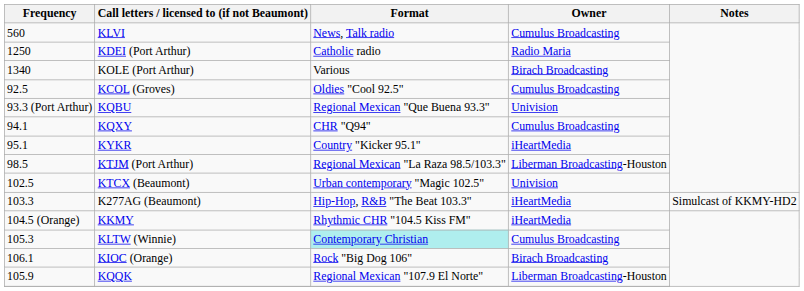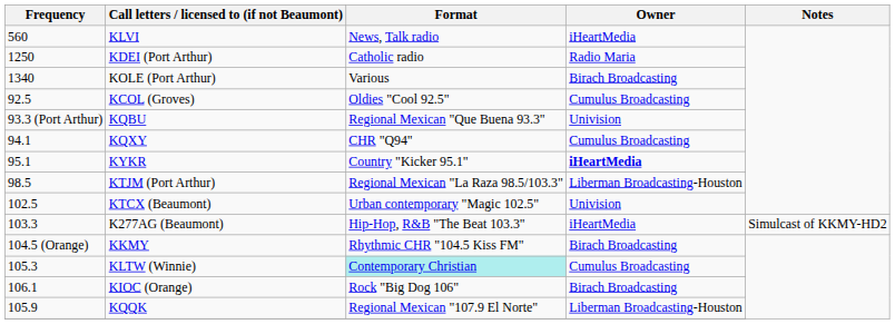 <table class="wikitable">
 <tr>
 <th>Frequency</th>
 <th>Call letters / licensed to (if not Beaumont)</th>
 <th>Format</th>
 <th>Owner</th>
 <th>Notes</th>
 </tr>
 <tr>
 <td>560</td>
 <td><a href='#'>KLVI</a></td>
 <td><a href='#'>News</a>, <a href='#'>Talk radio</a></td>
-<td><a href='#'>Cumulus Broadcasting</a></td>
+<td><a href='#'>iHeartMedia</a></td>
 </tr>
 <tr>
 <td>1250</td>
 <td><a href='#'>KDEI</a> (Port Arthur)</td>
 <td><a href='#'>Catholic</a> radio</td>
 <td><a href='#'>Radio Maria</a></td>
 </tr>
 <tr>
 <td>1340</td>
 <td>KOLE (Port Arthur)</td>
 <td>Various</td>
 <td><a href='#'>Birach Broadcasting</a></td>
 </tr>
 <tr>
 <td>92.5</td>
 <td><a href='#'>KCOL</a> (Groves)</td>
 <td><a href='#'>Oldies</a> "Cool 92.5"</td>
 <td><a href='#'>Cumulus Broadcasting</a></td>
 </tr>
 <tr>
 <td>93.3 (Port Arthur)</td>
 <td><a href='#'>KQBU</a></td>
 <td><a href='#'>Regional Mexican</a> "Que Buena 93.3"</td>
 <td><a href='#'>Univision</a></td>
 </tr>
 <tr>
 <td>94.1</td>
 <td><a href='#'>KQXY</a></td>
 <td><a href='#'>CHR</a> "Q94"</td>
 <td><a href='#'>Cumulus Broadcasting</a></td>
 </tr>
 <tr>
 <td>95.1</td>
 <td><a href='#'>KYKR</a></td>
 <td><a href='#'>Country</a> "Kicker 95.1"</td>
-<td><a href='#'>iHeartMedia</a></td>
+<td><strong><a href='#'>iHeartMedia</a></strong></td>
 </tr>
 <tr>
 <td>98.5</td>
 <td><a href='#'>KTJM</a> (Port Arthur)</td>
 <td><a href='#'>Regional Mexican</a> "La Raza 98.5/103.3"</td>
 <td><a href='#'>Liberman Broadcasting</a>-Houston</td>
 </tr>
 <tr>
 <td>102.5</td>
 <td><a href='#'>KTCX</a> (Beaumont)</td>
 <td><a href='#'>Urban contemporary</a> "Magic 102.5"</td>
 <td><a href='#'>Univision</a></td>
 </tr>
 <tr>
 <td>103.3</td>
 <td>K277AG (Beaumont)</td>
 <td><a href='#'>Hip-Hop</a>, <a href='#'>R&B</a> "The Beat 103.3"</td>
 <td><a href='#'>iHeartMedia</a></td>
 <td>Simulcast of KKMY-HD2</td>
 </tr>
 <tr>
 <td>104.5 (Orange)</td>
 <td><a href='#'>KKMY</a></td>
 <td><a href='#'>Rhythmic CHR</a> "104.5 Kiss FM"</td>
-<td><a href='#'>iHeartMedia</a></td>
+<td><a href='#'>Birach Broadcasting</a></td>
 </tr>
 <tr>
 <td>105.3</td>
 <td><a href='#'>KLTW</a> (Winnie)</td>
 <td style="background: paleturquoise;"><a href='#'>Contemporary Christian</a></td>
 <td><a href='#'>Cumulus Broadcasting</a></td>
 </tr>
 <tr>
 <td>106.1</td>
 <td><a href='#'>KIOC</a> (Orange)</td>
 <td><a href='#'>Rock</a> "Big Dog 106"</td>
 <td><a href='#'>Birach Broadcasting</a></td>
 </tr>
 <tr>
 <td>105.9</td>
 <td><a href='#'>KQQK</a></td>
 <td><a href='#'>Regional Mexican</a> "107.9 El Norte"</td>
 <td><a href='#'>Liberman Broadcasting</a>-Houston</td>
 </tr>
 <tr>
 </tr>
 </table>
